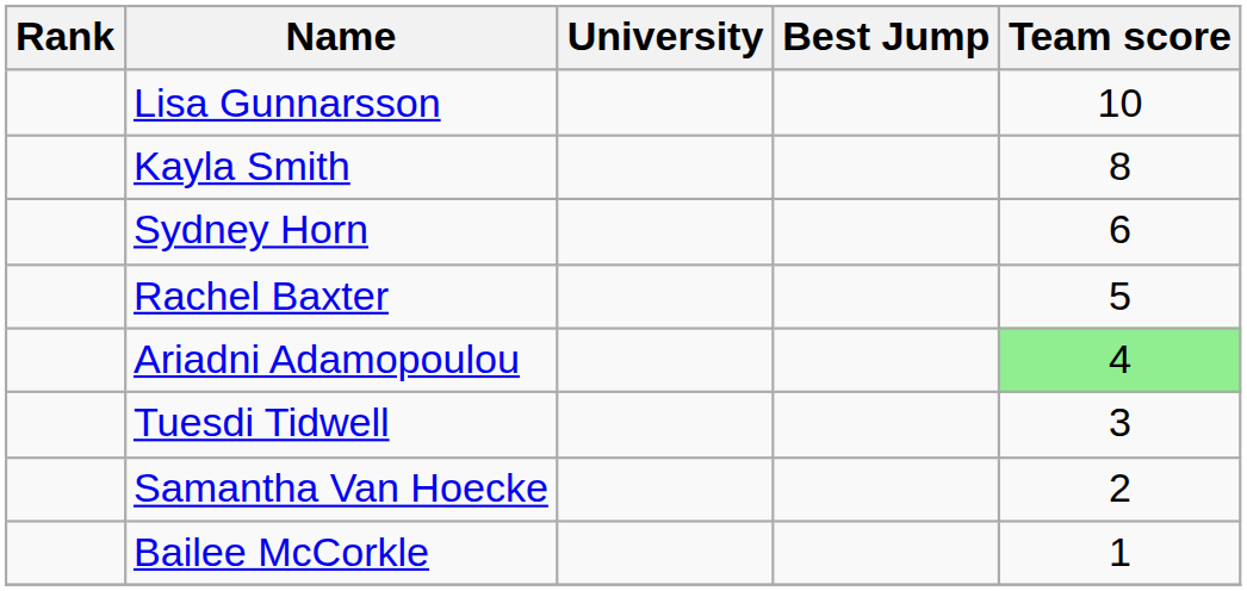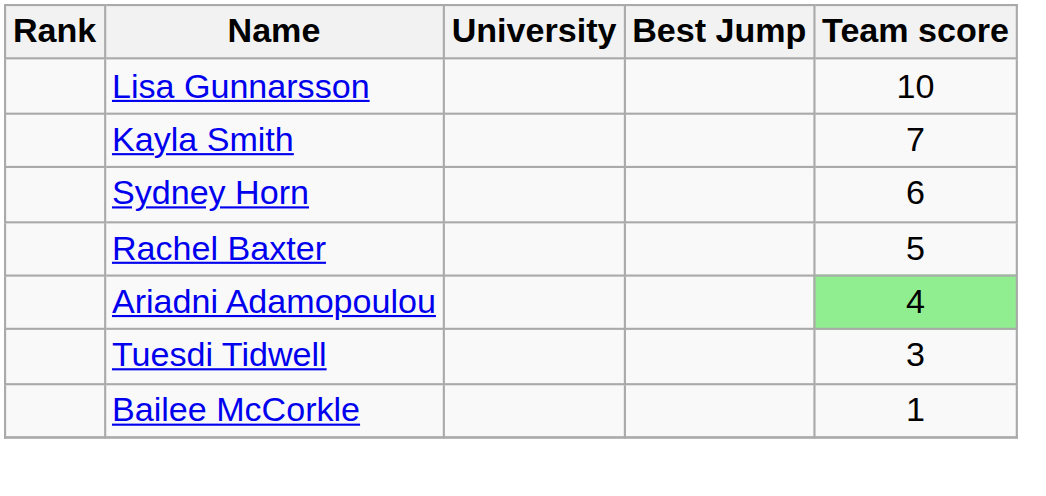 <table class="wikitable sortable" style="text-align:center">
 <tr>
 <th>Rank</th>
 <th>Name</th>
 <th>University</th>
 <th>Best Jump</th>
 <th>Team score</th>
 </tr>
 <tr>
 <td></td>
 <td align=left> <a href='#'>Lisa Gunnarsson</a></td>
 <td></td>
 <td><strong></strong></td>
 <td>10</td>
 </tr>
 <tr>
 <td></td>
 <td align=left> <a href='#'>Kayla Smith</a></td>
 <td></td>
 <td><strong></strong></td>
-<td>8</td>
+<td>7</td>
 </tr>
 <tr>
 <td></td>
 <td align=left> <a href='#'>Sydney Horn</a></td>
 <td></td>
 <td><strong></strong></td>
 <td>6</td>
 </tr>
 <tr>
 <td></td>
 <td align=left> <a href='#'>Rachel Baxter</a></td>
 <td></td>
 <td><strong></strong></td>
 <td>5</td>
 </tr>
 <tr>
 <td></td>
 <td align=left> <a href='#'>Ariadni Adamopoulou</a></td>
 <td></td>
 <td><strong></strong></td>
 <td style="background: lightgreen;">4</td>
 </tr>
 <tr>
 <td></td>
 <td align=left> <a href='#'>Tuesdi Tidwell</a></td>
 <td></td>
 <td><strong></strong></td>
 <td>3</td>
 </tr>
 <tr>
 <td></td>
-<td align=left> <a href='#'>Samantha Van Hoecke</a></td>
-<td></td>
-<td><strong></strong></td>
-<td>2</td>
-</tr>
-<tr>
-<td></td>
 <td align=left> <a href='#'>Bailee McCorkle</a></td>
 <td></td>
 <td><strong></strong></td>
 <td>1</td>
 </tr>
 <tr>
 </tr>
 </table>
